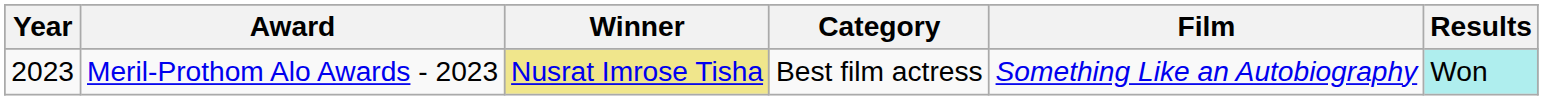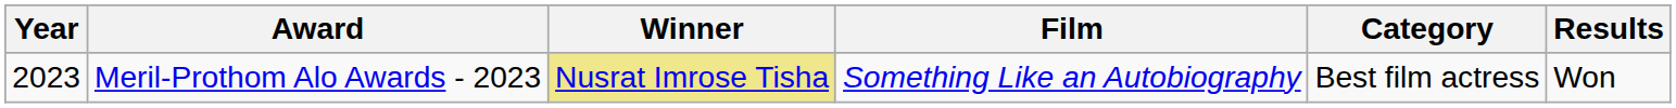 <table class="wikitable">
 <tr>
 <th>Year</th>
 <th>Award</th>
 <th>Winner</th>
+<th>Film</th>
 <th>Category</th>
-<th>Film</th>
 <th>Results</th>
 </tr>
 <tr>
 <td>2023</td>
 <td><a href='#'>Meril-Prothom Alo Awards</a> - 2023</td>
 <td style="background: khaki;"><a href='#'>Nusrat Imrose Tisha</a></td>
+<td><em><a href='#'>Something Like an Autobiography</a></em></td>
 <td>Best film actress</td>
-<td><em><a href='#'>Something Like an Autobiography</a></em></td>
-<td style="background: paleturquoise;">Won</td>
+<td>Won</td>
 </tr>
 </table>
